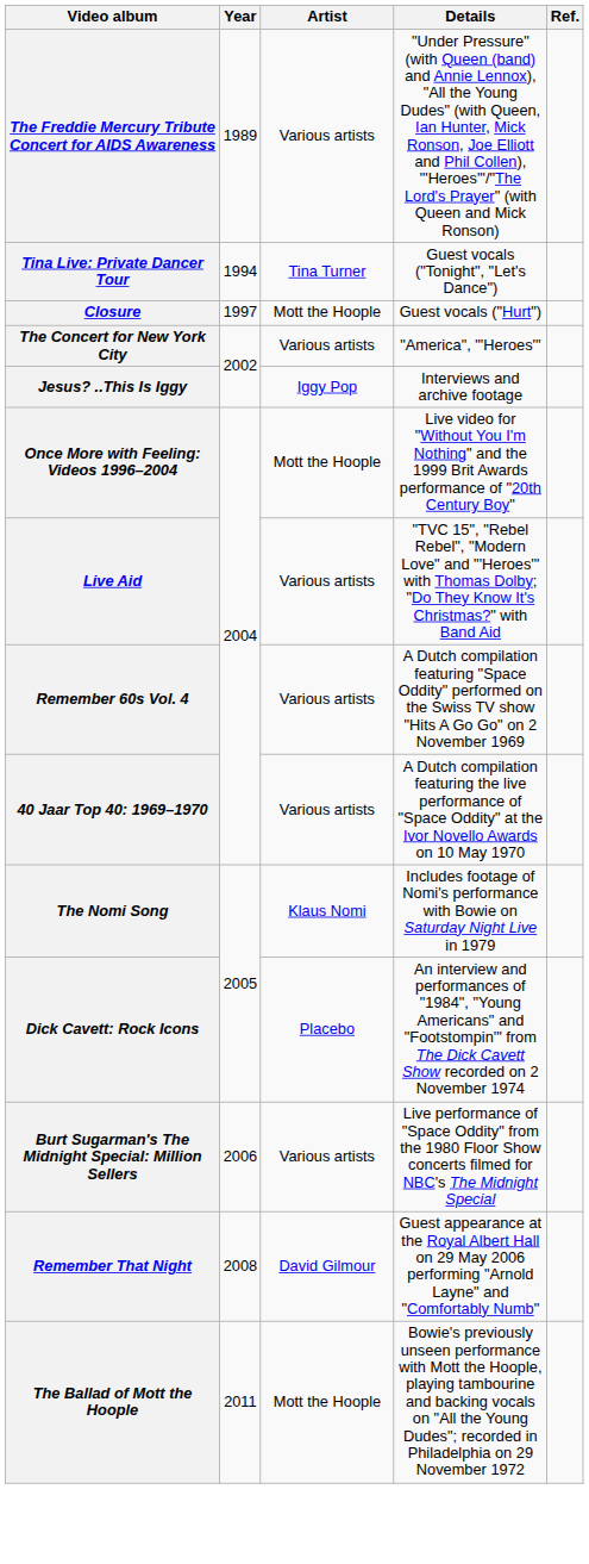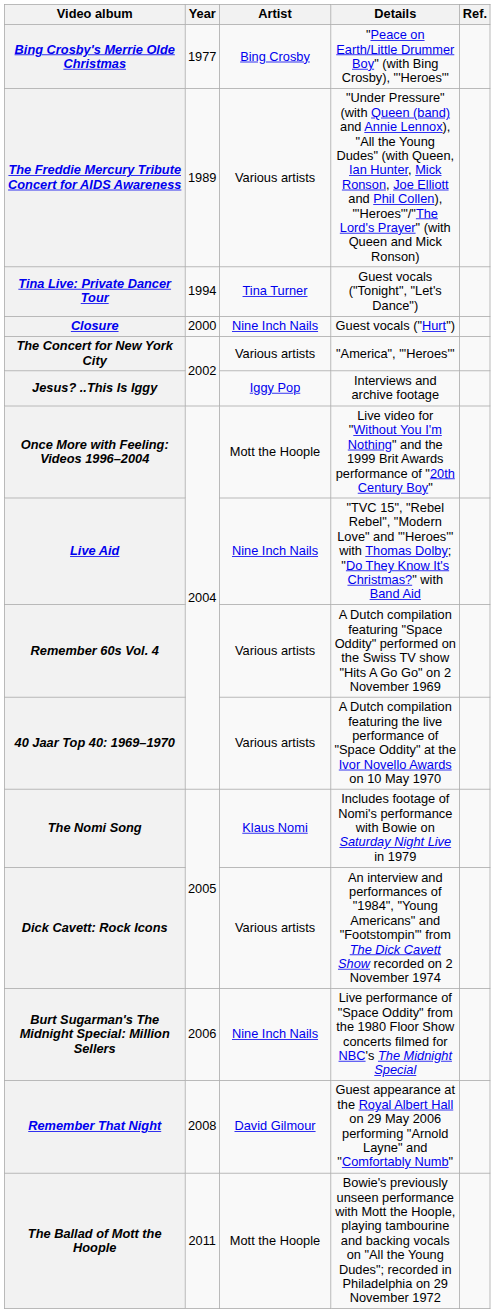 <table class="wikitable plainrowheaders" style="text-align:center;">
 <tr>
 <th rowspan="1" scope="col" style="width:20em;">Video album</th>
 <th rowspan="1" scope="col" style="width:1em;">Year</th>
 <th rowspan="1" scope="col" style="width:12em;">Artist</th>
 <th rowspan="1" scope="col" style="width:12em;">Details</th>
 <th rowspan="1" scope="col" style="width:1em;">Ref.</th>
+</tr>
+<tr>
+<th scope="row"><em><a href='#'>Bing Crosby's Merrie Olde Christmas</a></em></th>
+<td>1977</td>
+<td><a href='#'>Bing Crosby</a></td>
+<td>"<a href='#'>Peace on Earth/Little Drummer Boy</a>" (with Bing Crosby), "'Heroes'"</td>
+<td></td>
 </tr>
 <tr>
 <th scope="row"><em><a href='#'>The Freddie Mercury Tribute Concert for AIDS Awareness</a></em></th>
 <td>1989</td>
 <td>Various artists</td>
 <td>"Under Pressure" (with <a href='#'>Queen (band)</a> and <a href='#'>Annie Lennox</a>), "All the Young Dudes" (with Queen, <a href='#'>Ian Hunter</a>, <a href='#'>Mick Ronson</a>, <a href='#'>Joe Elliott</a> and <a href='#'>Phil Collen</a>), "'Heroes'"/"<a href='#'>The Lord's Prayer</a>" (with Queen and Mick Ronson)</td>
 <td></td>
 </tr>
 <tr>
 <th scope="row"><em><a href='#'>Tina Live: Private Dancer Tour</a></em></th>
 <td>1994</td>
 <td><a href='#'>Tina Turner</a></td>
 <td>Guest vocals ("Tonight", "Let's Dance")</td>
 <td></td>
 </tr>
 <tr>
 <th scope="row"><em><a href='#'>Closure</a></em></th>
-<td>1997</td>
-<td>Mott the Hoople</td>
+<td>2000</td>
+<td><a href='#'>Nine Inch Nails</a></td>
 <td>Guest vocals ("<a href='#'>Hurt</a>")</td>
 <td></td>
 </tr>
 <tr>
 <th scope="row"><em>The Concert for New York City</em></th>
 <td rowspan="2">2002</td>
 <td>Various artists</td>
 <td>"America", "'Heroes'"</td>
 <td></td>
 </tr>
 <tr>
 <th scope="row"><em>Jesus? ..This Is Iggy</em></th>
 <td><a href='#'>Iggy Pop</a></td>
 <td>Interviews and archive footage</td>
 <td></td>
 </tr>
 <tr>
 <th scope="row"><em>Once More with Feeling: Videos 1996–2004</em></th>
 <td rowspan="4">2004</td>
 <td>Mott the Hoople</td>
 <td>Live video for "<a href='#'>Without You I'm Nothing</a>" and the 1999 Brit Awards performance of "<a href='#'>20th Century Boy</a>"</td>
 <td></td>
 </tr>
 <tr>
 <th scope="row"><em><a href='#'>Live Aid</a></em></th>
-<td>Various artists</td>
+<td><a href='#'>Nine Inch Nails</a></td>
 <td>"TVC 15", "Rebel Rebel", "Modern Love" and "'Heroes'" with <a href='#'>Thomas Dolby</a>; "<a href='#'>Do They Know It's Christmas?</a>" with <a href='#'>Band Aid</a></td>
 <td></td>
 </tr>
 <tr>
 <th scope="row"><em>Remember 60s Vol. 4</em></th>
 <td>Various artists</td>
 <td>A Dutch compilation featuring "Space Oddity" performed on the Swiss TV show "Hits A Go Go" on 2 November 1969</td>
 <td></td>
 </tr>
 <tr>
 <th scope="row"><em>40 Jaar Top 40: 1969–1970</em></th>
 <td>Various artists</td>
 <td>A Dutch compilation featuring the live performance of "Space Oddity" at the <a href='#'>Ivor Novello Awards</a> on 10 May 1970</td>
 <td></td>
 </tr>
 <tr>
 <th scope="row"><em>The Nomi Song</em></th>
 <td rowspan="2">2005</td>
 <td><a href='#'>Klaus Nomi</a></td>
 <td>Includes footage of Nomi's performance with Bowie on <em><a href='#'>Saturday Night Live</a></em> in 1979</td>
 <td></td>
 </tr>
 <tr>
 <th scope="row"><em>Dick Cavett: Rock Icons</em></th>
-<td><a href='#'>Placebo</a></td>
+<td>Various artists</td>
 <td>An interview and performances of "1984", "Young Americans" and "Footstompin'" from <em><a href='#'>The Dick Cavett Show</a></em> recorded on 2 November 1974</td>
 <td></td>
 </tr>
 <tr>
 <th scope="row"><em>Burt Sugarman's The Midnight Special: Million Sellers</em></th>
 <td>2006</td>
-<td>Various artists</td>
+<td><a href='#'>Nine Inch Nails</a></td>
 <td>Live performance of "Space Oddity" from the 1980 Floor Show concerts filmed for <a href='#'>NBC</a>'s <em><a href='#'>The Midnight Special</a></em></td>
 <td></td>
 </tr>
 <tr>
 <th scope="row"><em><a href='#'>Remember That Night</a></em></th>
 <td>2008</td>
 <td><a href='#'>David Gilmour</a></td>
 <td>Guest appearance at the <a href='#'>Royal Albert Hall</a> on 29 May 2006 performing "Arnold Layne" and "<a href='#'>Comfortably Numb</a>"</td>
 <td></td>
 </tr>
 <tr>
 <th scope="row"><em>The Ballad of Mott the Hoople</em></th>
 <td>2011</td>
 <td>Mott the Hoople</td>
 <td>Bowie's previously unseen performance with Mott the Hoople, playing tambourine and backing vocals on "All the Young Dudes"; recorded in Philadelphia on 29 November 1972</td>
 <td></td>
 </tr>
 </table>
